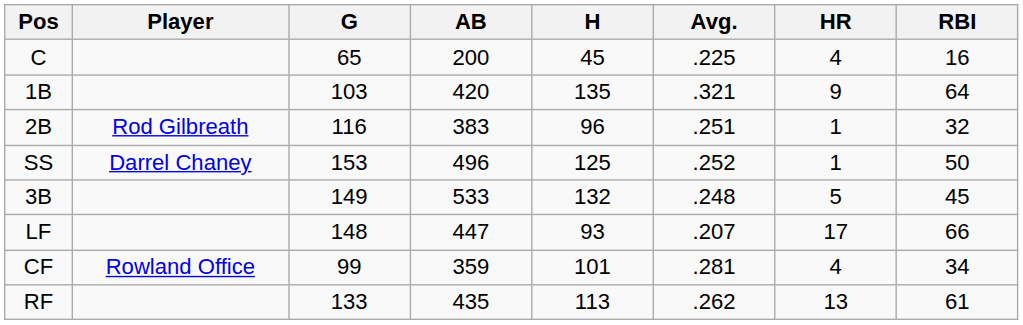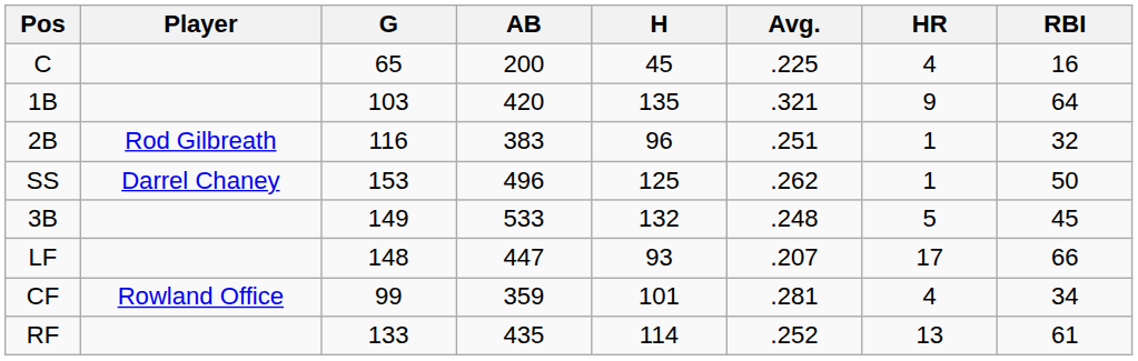 <table class="wikitable sortable">
 <tr>
 <th bgcolor="#DDDDFF" width="5%">Pos</th>
 <th bgcolor="#DDDDFF" width="16%">Player</th>
 <th bgcolor="#DDDDFF" width="9%">G</th>
 <th bgcolor="#DDDDFF" width="9%">AB</th>
 <th bgcolor="#DDDDFF" width="9%">H</th>
 <th bgcolor="#DDDDFF" width="9%">Avg.</th>
 <th bgcolor="#DDDDFF" width="9%">HR</th>
 <th bgcolor="#DDDDFF" width="9%">RBI</th>
 </tr>
 <tr align="center">
 <td>C</td>
 <td></td>
 <td>65</td>
 <td>200</td>
 <td>45</td>
 <td>.225</td>
 <td>4</td>
 <td>16</td>
 </tr>
 <tr align="center">
 <td>1B</td>
 <td></td>
 <td>103</td>
 <td>420</td>
 <td>135</td>
 <td>.321</td>
 <td>9</td>
 <td>64</td>
 </tr>
 <tr align="center">
 <td>2B</td>
 <td><a href='#'>Rod Gilbreath</a></td>
 <td>116</td>
 <td>383</td>
 <td>96</td>
 <td>.251</td>
 <td>1</td>
 <td>32</td>
 </tr>
 <tr align=center>
 <td>SS</td>
 <td><a href='#'>Darrel Chaney</a></td>
 <td>153</td>
 <td>496</td>
 <td>125</td>
-<td>.252</td>
+<td>.262</td>
 <td>1</td>
 <td>50</td>
 </tr>
 <tr align=center>
 <td>3B</td>
 <td></td>
 <td>149</td>
 <td>533</td>
 <td>132</td>
 <td>.248</td>
 <td>5</td>
 <td>45</td>
 </tr>
 <tr align="center">
 <td>LF</td>
 <td></td>
 <td>148</td>
 <td>447</td>
 <td>93</td>
 <td>.207</td>
 <td>17</td>
 <td>66</td>
 </tr>
 <tr align="center">
 <td>CF</td>
 <td><a href='#'>Rowland Office</a></td>
 <td>99</td>
 <td>359</td>
 <td>101</td>
 <td>.281</td>
 <td>4</td>
 <td>34</td>
 </tr>
 <tr align=center>
 <td>RF</td>
 <td></td>
 <td>133</td>
 <td>435</td>
-<td>113</td>
-<td>.262</td>
+<td>114</td>
+<td>.252</td>
 <td>13</td>
 <td>61</td>
 </tr>
 </table>
